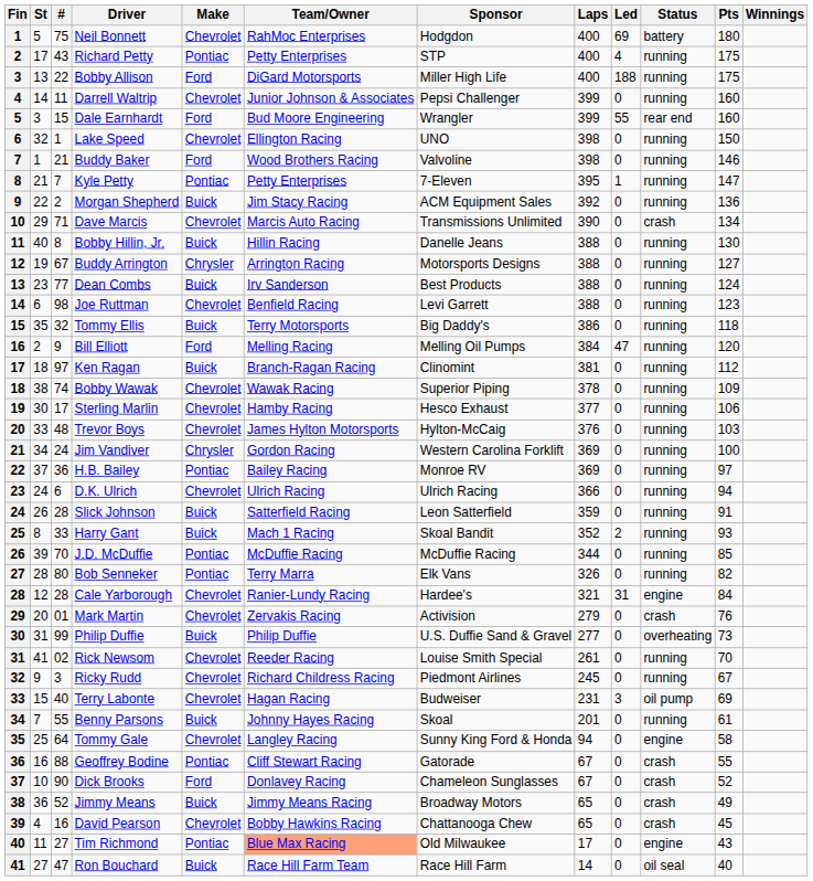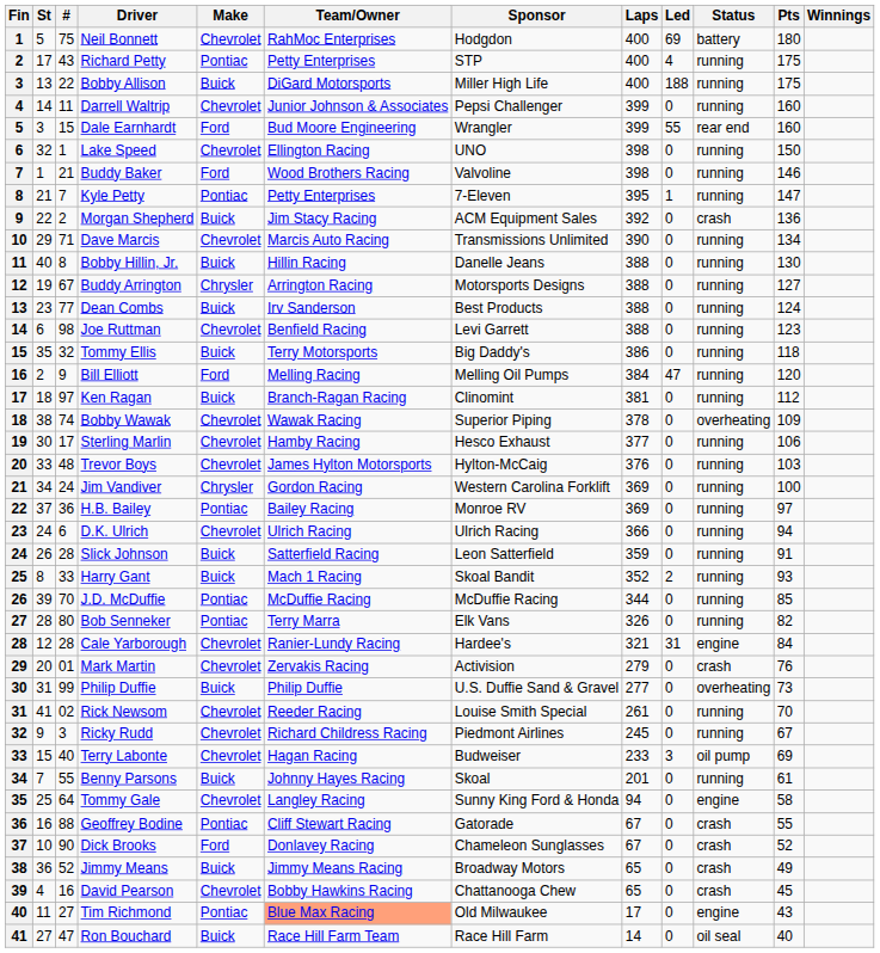 <table class="wikitable sortable">
 <tr>
 <th>Fin</th>
 <th>St</th>
 <th>#</th>
 <th>Driver</th>
 <th>Make</th>
 <th>Team/Owner</th>
 <th>Sponsor</th>
 <th>Laps</th>
 <th>Led</th>
 <th>Status</th>
 <th>Pts</th>
 <th>Winnings</th>
 </tr>
 <tr>
 <th>1</th>
 <td>5</td>
 <td>75</td>
 <td><a href='#'>Neil Bonnett</a></td>
 <td><a href='#'>Chevrolet</a></td>
 <td><a href='#'>RahMoc Enterprises</a></td>
 <td>Hodgdon</td>
 <td>400</td>
 <td>69</td>
 <td>battery</td>
 <td>180</td>
 <td></td>
 </tr>
 <tr>
 <th>2</th>
 <td>17</td>
 <td>43</td>
 <td><a href='#'>Richard Petty</a></td>
 <td><a href='#'>Pontiac</a></td>
 <td><a href='#'>Petty Enterprises</a></td>
 <td>STP</td>
 <td>400</td>
 <td>4</td>
 <td>running</td>
 <td>175</td>
 <td></td>
 </tr>
 <tr>
 <th>3</th>
 <td>13</td>
 <td>22</td>
 <td><a href='#'>Bobby Allison</a></td>
-<td><a href='#'>Ford</a></td>
+<td><a href='#'>Buick</a></td>
 <td><a href='#'>DiGard Motorsports</a></td>
 <td>Miller High Life</td>
 <td>400</td>
 <td>188</td>
 <td>running</td>
 <td>175</td>
 <td></td>
 </tr>
 <tr>
 <th>4</th>
 <td>14</td>
 <td>11</td>
 <td><a href='#'>Darrell Waltrip</a></td>
 <td><a href='#'>Chevrolet</a></td>
 <td><a href='#'>Junior Johnson & Associates</a></td>
 <td>Pepsi Challenger</td>
 <td>399</td>
 <td>0</td>
 <td>running</td>
 <td>160</td>
 <td></td>
 </tr>
 <tr>
 <th>5</th>
 <td>3</td>
 <td>15</td>
 <td><a href='#'>Dale Earnhardt</a></td>
 <td><a href='#'>Ford</a></td>
 <td><a href='#'>Bud Moore Engineering</a></td>
 <td>Wrangler</td>
 <td>399</td>
 <td>55</td>
 <td>rear end</td>
 <td>160</td>
 <td></td>
 </tr>
 <tr>
 <th>6</th>
 <td>32</td>
 <td>1</td>
 <td><a href='#'>Lake Speed</a></td>
 <td><a href='#'>Chevrolet</a></td>
 <td><a href='#'>Ellington Racing</a></td>
 <td>UNO</td>
 <td>398</td>
 <td>0</td>
 <td>running</td>
 <td>150</td>
 <td></td>
 </tr>
 <tr>
 <th>7</th>
 <td>1</td>
 <td>21</td>
 <td><a href='#'>Buddy Baker</a></td>
 <td><a href='#'>Ford</a></td>
 <td><a href='#'>Wood Brothers Racing</a></td>
 <td>Valvoline</td>
 <td>398</td>
 <td>0</td>
 <td>running</td>
 <td>146</td>
 <td></td>
 </tr>
 <tr>
 <th>8</th>
 <td>21</td>
 <td>7</td>
 <td><a href='#'>Kyle Petty</a></td>
 <td><a href='#'>Pontiac</a></td>
 <td><a href='#'>Petty Enterprises</a></td>
 <td>7-Eleven</td>
 <td>395</td>
 <td>1</td>
 <td>running</td>
 <td>147</td>
 <td></td>
 </tr>
 <tr>
 <th>9</th>
 <td>22</td>
 <td>2</td>
 <td><a href='#'>Morgan Shepherd</a></td>
 <td><a href='#'>Buick</a></td>
 <td><a href='#'>Jim Stacy Racing</a></td>
 <td>ACM Equipment Sales</td>
 <td>392</td>
 <td>0</td>
-<td>running</td>
+<td>crash</td>
 <td>136</td>
 <td></td>
 </tr>
 <tr>
 <th>10</th>
 <td>29</td>
 <td>71</td>
 <td><a href='#'>Dave Marcis</a></td>
 <td><a href='#'>Chevrolet</a></td>
 <td><a href='#'>Marcis Auto Racing</a></td>
 <td>Transmissions Unlimited</td>
 <td>390</td>
 <td>0</td>
-<td>crash</td>
+<td>running</td>
 <td>134</td>
 <td></td>
 </tr>
 <tr>
 <th>11</th>
 <td>40</td>
 <td>8</td>
 <td><a href='#'>Bobby Hillin, Jr.</a></td>
 <td><a href='#'>Buick</a></td>
 <td><a href='#'>Hillin Racing</a></td>
 <td>Danelle Jeans</td>
 <td>388</td>
 <td>0</td>
 <td>running</td>
 <td>130</td>
 <td></td>
 </tr>
 <tr>
 <th>12</th>
 <td>19</td>
 <td>67</td>
 <td><a href='#'>Buddy Arrington</a></td>
 <td><a href='#'>Chrysler</a></td>
 <td><a href='#'>Arrington Racing</a></td>
 <td>Motorsports Designs</td>
 <td>388</td>
 <td>0</td>
 <td>running</td>
 <td>127</td>
 <td></td>
 </tr>
 <tr>
 <th>13</th>
 <td>23</td>
 <td>77</td>
 <td><a href='#'>Dean Combs</a></td>
 <td><a href='#'>Buick</a></td>
 <td><a href='#'>Irv Sanderson</a></td>
 <td>Best Products</td>
 <td>388</td>
 <td>0</td>
 <td>running</td>
 <td>124</td>
 <td></td>
 </tr>
 <tr>
 <th>14</th>
 <td>6</td>
 <td>98</td>
 <td><a href='#'>Joe Ruttman</a></td>
 <td><a href='#'>Chevrolet</a></td>
 <td><a href='#'>Benfield Racing</a></td>
 <td>Levi Garrett</td>
 <td>388</td>
 <td>0</td>
 <td>running</td>
 <td>123</td>
 <td></td>
 </tr>
 <tr>
 <th>15</th>
 <td>35</td>
 <td>32</td>
 <td><a href='#'>Tommy Ellis</a></td>
 <td><a href='#'>Buick</a></td>
 <td><a href='#'>Terry Motorsports</a></td>
 <td>Big Daddy's</td>
 <td>386</td>
 <td>0</td>
 <td>running</td>
 <td>118</td>
 <td></td>
 </tr>
 <tr>
 <th>16</th>
 <td>2</td>
 <td>9</td>
 <td><a href='#'>Bill Elliott</a></td>
 <td><a href='#'>Ford</a></td>
 <td><a href='#'>Melling Racing</a></td>
 <td>Melling Oil Pumps</td>
 <td>384</td>
 <td>47</td>
 <td>running</td>
 <td>120</td>
 <td></td>
 </tr>
 <tr>
 <th>17</th>
 <td>18</td>
 <td>97</td>
 <td><a href='#'>Ken Ragan</a></td>
 <td><a href='#'>Buick</a></td>
 <td><a href='#'>Branch-Ragan Racing</a></td>
 <td>Clinomint</td>
 <td>381</td>
 <td>0</td>
 <td>running</td>
 <td>112</td>
 <td></td>
 </tr>
 <tr>
 <th>18</th>
 <td>38</td>
 <td>74</td>
 <td><a href='#'>Bobby Wawak</a></td>
 <td><a href='#'>Chevrolet</a></td>
 <td><a href='#'>Wawak Racing</a></td>
 <td>Superior Piping</td>
 <td>378</td>
 <td>0</td>
-<td>running</td>
+<td>overheating</td>
 <td>109</td>
 <td></td>
 </tr>
 <tr>
 <th>19</th>
 <td>30</td>
 <td>17</td>
 <td><a href='#'>Sterling Marlin</a></td>
 <td><a href='#'>Chevrolet</a></td>
 <td><a href='#'>Hamby Racing</a></td>
 <td>Hesco Exhaust</td>
 <td>377</td>
 <td>0</td>
 <td>running</td>
 <td>106</td>
 <td></td>
 </tr>
 <tr>
 <th>20</th>
 <td>33</td>
 <td>48</td>
 <td><a href='#'>Trevor Boys</a></td>
 <td><a href='#'>Chevrolet</a></td>
 <td><a href='#'>James Hylton Motorsports</a></td>
 <td>Hylton-McCaig</td>
 <td>376</td>
 <td>0</td>
 <td>running</td>
 <td>103</td>
 <td></td>
 </tr>
 <tr>
 <th>21</th>
 <td>34</td>
 <td>24</td>
 <td><a href='#'>Jim Vandiver</a></td>
 <td><a href='#'>Chrysler</a></td>
 <td><a href='#'>Gordon Racing</a></td>
 <td>Western Carolina Forklift</td>
 <td>369</td>
 <td>0</td>
 <td>running</td>
 <td>100</td>
 <td></td>
 </tr>
 <tr>
 <th>22</th>
 <td>37</td>
 <td>36</td>
 <td><a href='#'>H.B. Bailey</a></td>
 <td><a href='#'>Pontiac</a></td>
 <td><a href='#'>Bailey Racing</a></td>
 <td>Monroe RV</td>
 <td>369</td>
 <td>0</td>
 <td>running</td>
 <td>97</td>
 <td></td>
 </tr>
 <tr>
 <th>23</th>
 <td>24</td>
 <td>6</td>
 <td><a href='#'>D.K. Ulrich</a></td>
 <td><a href='#'>Chevrolet</a></td>
 <td><a href='#'>Ulrich Racing</a></td>
 <td>Ulrich Racing</td>
 <td>366</td>
 <td>0</td>
 <td>running</td>
 <td>94</td>
 <td></td>
 </tr>
 <tr>
 <th>24</th>
 <td>26</td>
 <td>28</td>
 <td><a href='#'>Slick Johnson</a></td>
 <td><a href='#'>Buick</a></td>
 <td><a href='#'>Satterfield Racing</a></td>
 <td>Leon Satterfield</td>
 <td>359</td>
 <td>0</td>
 <td>running</td>
 <td>91</td>
 <td></td>
 </tr>
 <tr>
 <th>25</th>
 <td>8</td>
 <td>33</td>
 <td><a href='#'>Harry Gant</a></td>
 <td><a href='#'>Buick</a></td>
 <td><a href='#'>Mach 1 Racing</a></td>
 <td>Skoal Bandit</td>
 <td>352</td>
 <td>2</td>
 <td>running</td>
 <td>93</td>
 <td></td>
 </tr>
 <tr>
 <th>26</th>
 <td>39</td>
 <td>70</td>
 <td><a href='#'>J.D. McDuffie</a></td>
 <td><a href='#'>Pontiac</a></td>
 <td><a href='#'>McDuffie Racing</a></td>
 <td>McDuffie Racing</td>
 <td>344</td>
 <td>0</td>
 <td>running</td>
 <td>85</td>
 <td></td>
 </tr>
 <tr>
 <th>27</th>
 <td>28</td>
 <td>80</td>
 <td><a href='#'>Bob Senneker</a></td>
 <td><a href='#'>Pontiac</a></td>
 <td><a href='#'>Terry Marra</a></td>
 <td>Elk Vans</td>
 <td>326</td>
 <td>0</td>
 <td>running</td>
 <td>82</td>
 <td></td>
 </tr>
 <tr>
 <th>28</th>
 <td>12</td>
 <td>28</td>
 <td><a href='#'>Cale Yarborough</a></td>
 <td><a href='#'>Chevrolet</a></td>
 <td><a href='#'>Ranier-Lundy Racing</a></td>
 <td>Hardee's</td>
 <td>321</td>
 <td>31</td>
 <td>engine</td>
 <td>84</td>
 <td></td>
 </tr>
 <tr>
 <th>29</th>
 <td>20</td>
 <td>01</td>
 <td><a href='#'>Mark Martin</a></td>
 <td><a href='#'>Chevrolet</a></td>
 <td><a href='#'>Zervakis Racing</a></td>
 <td>Activision</td>
 <td>279</td>
 <td>0</td>
 <td>crash</td>
 <td>76</td>
 <td></td>
 </tr>
 <tr>
 <th>30</th>
 <td>31</td>
 <td>99</td>
 <td><a href='#'>Philip Duffie</a></td>
 <td><a href='#'>Buick</a></td>
 <td><a href='#'>Philip Duffie</a></td>
 <td>U.S. Duffie Sand & Gravel</td>
 <td>277</td>
 <td>0</td>
 <td>overheating</td>
 <td>73</td>
 <td></td>
 </tr>
 <tr>
 <th>31</th>
 <td>41</td>
 <td>02</td>
 <td><a href='#'>Rick Newsom</a></td>
 <td><a href='#'>Chevrolet</a></td>
 <td><a href='#'>Reeder Racing</a></td>
 <td>Louise Smith Special</td>
 <td>261</td>
 <td>0</td>
 <td>running</td>
 <td>70</td>
 <td></td>
 </tr>
 <tr>
 <th>32</th>
 <td>9</td>
 <td>3</td>
 <td><a href='#'>Ricky Rudd</a></td>
 <td><a href='#'>Chevrolet</a></td>
 <td><a href='#'>Richard Childress Racing</a></td>
 <td>Piedmont Airlines</td>
 <td>245</td>
 <td>0</td>
 <td>running</td>
 <td>67</td>
 <td></td>
 </tr>
 <tr>
 <th>33</th>
 <td>15</td>
 <td>40</td>
 <td><a href='#'>Terry Labonte</a></td>
 <td><a href='#'>Chevrolet</a></td>
 <td><a href='#'>Hagan Racing</a></td>
 <td>Budweiser</td>
-<td>231</td>
+<td>233</td>
 <td>3</td>
 <td>oil pump</td>
 <td>69</td>
 <td></td>
 </tr>
 <tr>
 <th>34</th>
 <td>7</td>
 <td>55</td>
 <td><a href='#'>Benny Parsons</a></td>
 <td><a href='#'>Buick</a></td>
 <td><a href='#'>Johnny Hayes Racing</a></td>
 <td>Skoal</td>
 <td>201</td>
 <td>0</td>
 <td>running</td>
 <td>61</td>
 <td></td>
 </tr>
 <tr>
 <th>35</th>
 <td>25</td>
 <td>64</td>
 <td><a href='#'>Tommy Gale</a></td>
 <td><a href='#'>Chevrolet</a></td>
 <td><a href='#'>Langley Racing</a></td>
 <td>Sunny King Ford & Honda</td>
 <td>94</td>
 <td>0</td>
 <td>engine</td>
 <td>58</td>
 <td></td>
 </tr>
 <tr>
 <th>36</th>
 <td>16</td>
 <td>88</td>
 <td><a href='#'>Geoffrey Bodine</a></td>
 <td><a href='#'>Pontiac</a></td>
 <td><a href='#'>Cliff Stewart Racing</a></td>
 <td>Gatorade</td>
 <td>67</td>
 <td>0</td>
 <td>crash</td>
 <td>55</td>
 <td></td>
 </tr>
 <tr>
 <th>37</th>
 <td>10</td>
 <td>90</td>
 <td><a href='#'>Dick Brooks</a></td>
 <td><a href='#'>Ford</a></td>
 <td><a href='#'>Donlavey Racing</a></td>
 <td>Chameleon Sunglasses</td>
 <td>67</td>
 <td>0</td>
 <td>crash</td>
 <td>52</td>
 <td></td>
 </tr>
 <tr>
 <th>38</th>
 <td>36</td>
 <td>52</td>
 <td><a href='#'>Jimmy Means</a></td>
 <td><a href='#'>Buick</a></td>
 <td><a href='#'>Jimmy Means Racing</a></td>
 <td>Broadway Motors</td>
 <td>65</td>
 <td>0</td>
 <td>crash</td>
 <td>49</td>
 <td></td>
 </tr>
 <tr>
 <th>39</th>
 <td>4</td>
 <td>16</td>
 <td><a href='#'>David Pearson</a></td>
 <td><a href='#'>Chevrolet</a></td>
 <td><a href='#'>Bobby Hawkins Racing</a></td>
 <td>Chattanooga Chew</td>
 <td>65</td>
 <td>0</td>
 <td>crash</td>
 <td>45</td>
 <td></td>
 </tr>
 <tr>
 <th>40</th>
 <td>11</td>
 <td>27</td>
 <td><a href='#'>Tim Richmond</a></td>
 <td><a href='#'>Pontiac</a></td>
 <td style="background: lightsalmon;"><a href='#'>Blue Max Racing</a></td>
 <td>Old Milwaukee</td>
 <td>17</td>
 <td>0</td>
 <td>engine</td>
 <td>43</td>
 <td></td>
 </tr>
 <tr>
 <th>41</th>
 <td>27</td>
 <td>47</td>
 <td><a href='#'>Ron Bouchard</a></td>
 <td><a href='#'>Buick</a></td>
 <td><a href='#'>Race Hill Farm Team</a></td>
 <td>Race Hill Farm</td>
 <td>14</td>
 <td>0</td>
 <td>oil seal</td>
 <td>40</td>
 <td></td>
 </tr>
 </table>
